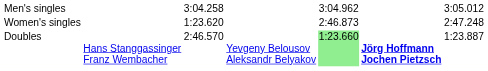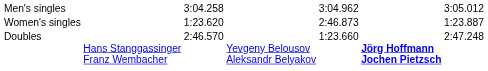 <table>
 <tr>
 <td>Men's singles <br></td>
 <td></td>
 <td>3:04.258</td>
 <td></td>
 <td>3:04.962</td>
 <td></td>
 <td>3:05.012</td>
 </tr>
 <tr>
 <td>Women's singles <br></td>
 <td></td>
 <td>1:23.620</td>
 <td></td>
 <td>2:46.873</td>
 <td></td>
-<td>2:47.248</td>
+<td>1:23.887</td>
 </tr>
 <tr valign="top">
 <td>Doubles <br></td>
 <td><br> <a href='#'>Hans Stanggassinger</a> <br> <a href='#'>Franz Wembacher</a></td>
 <td>2:46.570</td>
 <td><br> <a href='#'>Yevgeny Belousov</a> <br> <a href='#'>Aleksandr Belyakov</a></td>
-<td style="background: lightgreen;">1:23.660</td>
+<td>1:23.660</td>
 <td><strong><br> <a href='#'>Jörg Hoffmann</a> <br> <a href='#'>Jochen Pietzsch</a></strong></td>
-<td>1:23.887</td>
+<td>2:47.248</td>
 </tr>
 </table>
